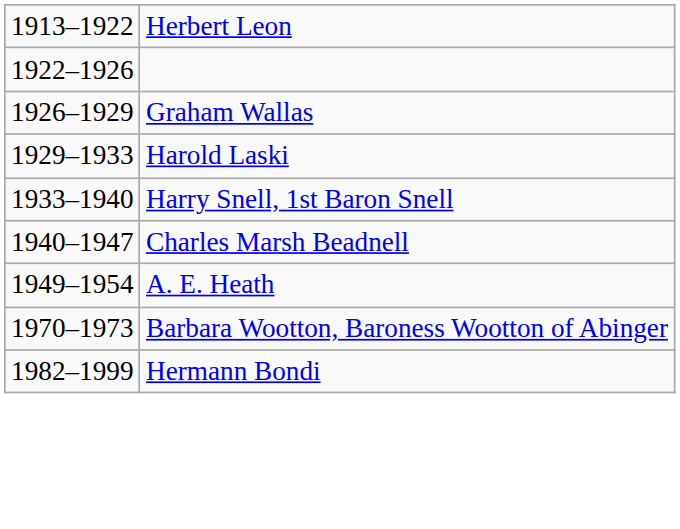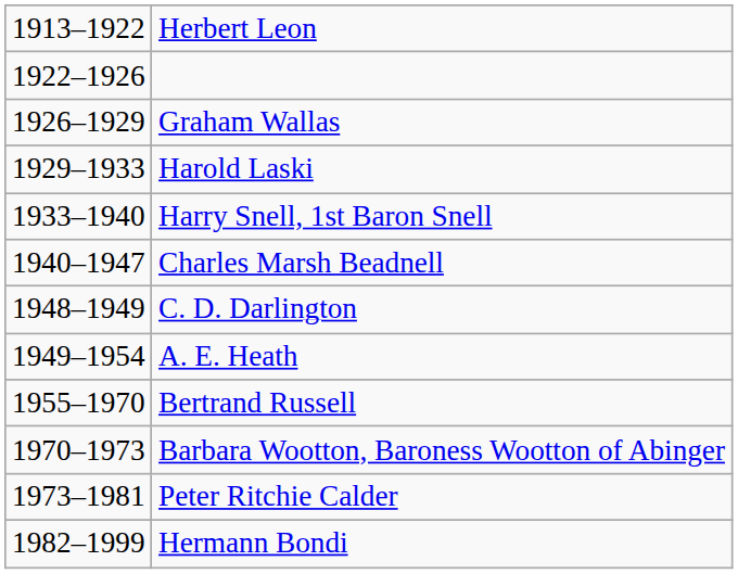 <table class="wikitable">
 <tr>
 <td>1913–1922</td>
 <td><a href='#'>Herbert Leon</a></td>
 </tr>
 <tr>
 <td>1922–1926</td>
 <td></td>
 </tr>
 <tr>
 <td>1926–1929</td>
 <td><a href='#'>Graham Wallas</a></td>
 </tr>
 <tr>
 <td>1929–1933</td>
 <td><a href='#'>Harold Laski</a></td>
 </tr>
 <tr>
 <td>1933–1940</td>
 <td><a href='#'>Harry Snell, 1st Baron Snell</a></td>
 </tr>
 <tr>
 <td>1940–1947</td>
 <td><a href='#'>Charles Marsh Beadnell</a></td>
 </tr>
 <tr>
+<td>1948–1949</td>
+<td><a href='#'>C. D. Darlington</a></td>
+</tr>
+<tr>
 <td>1949–1954</td>
 <td><a href='#'>A. E. Heath</a></td>
+</tr>
+<tr>
+<td>1955–1970</td>
+<td><a href='#'>Bertrand Russell</a></td>
 </tr>
 <tr>
 <td>1970–1973</td>
 <td><a href='#'>Barbara Wootton, Baroness Wootton of Abinger</a></td>
 </tr>
 <tr>
+<td>1973–1981</td>
+<td><a href='#'>Peter Ritchie Calder</a></td>
+</tr>
+<tr>
 <td>1982–1999</td>
 <td><a href='#'>Hermann Bondi</a></td>
 </tr>
 </table>
